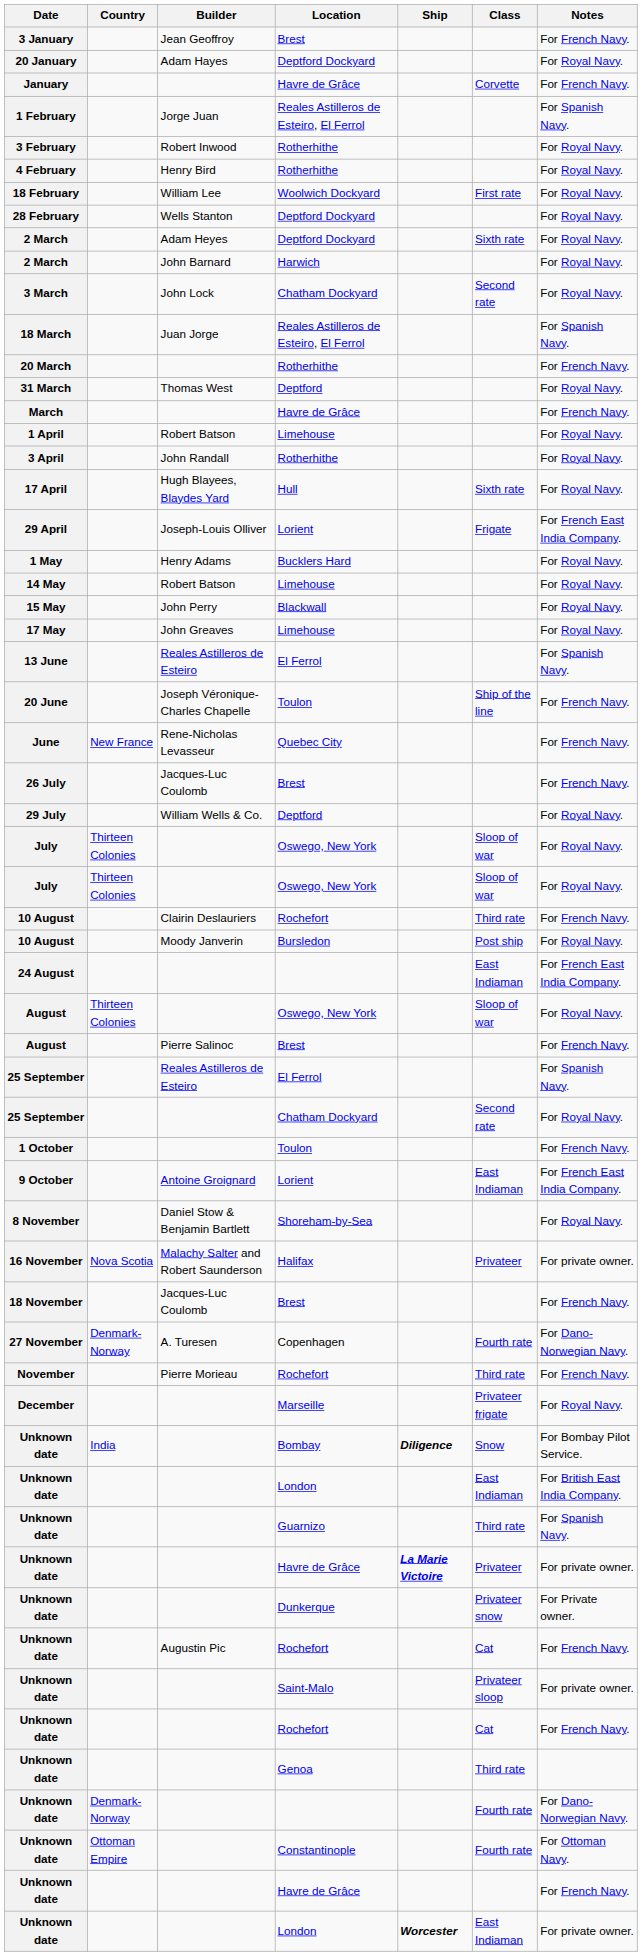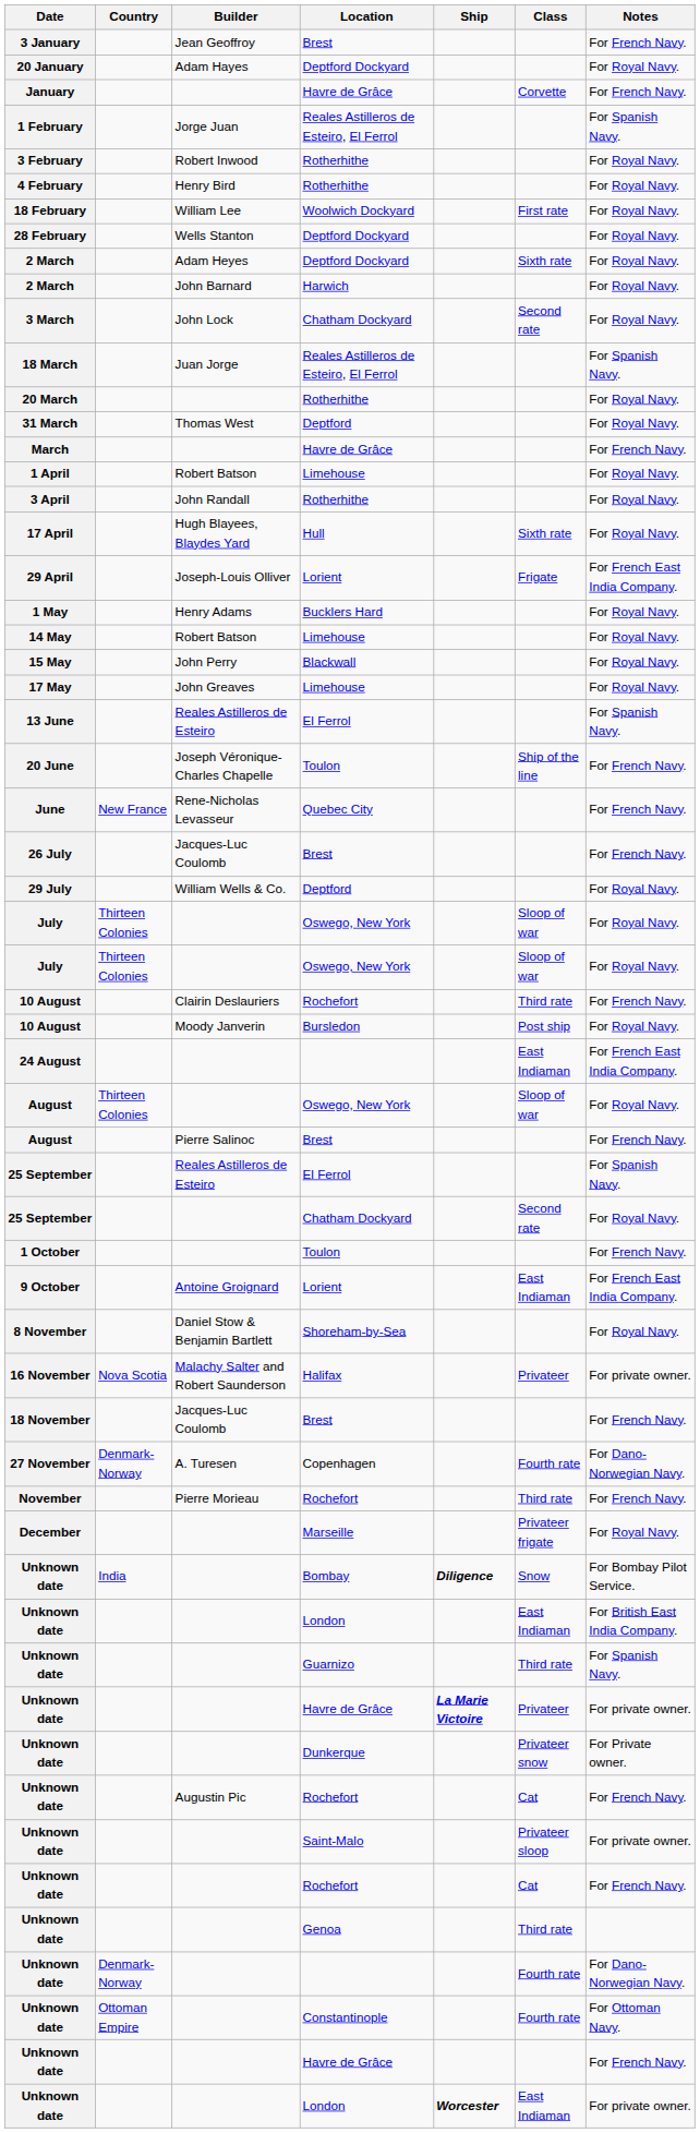 <table class="wikitable sortable" style="font-size:1.00em; line-height:1.5em;">
 <tr>
 <th>Date</th>
 <th>Country</th>
 <th>Builder</th>
 <th>Location</th>
 <th>Ship</th>
 <th>Class</th>
 <th>Notes</th>
 </tr>
 <tr ---->
 <th>3 January</th>
 <td></td>
 <td>Jean Geoffroy</td>
 <td><a href='#'>Brest</a></td>
 <td><strong></strong></td>
 <td></td>
 <td>For <a href='#'>French Navy</a>.</td>
 </tr>
 <tr ---->
 <th>20 January</th>
 <td></td>
 <td>Adam Hayes</td>
 <td><a href='#'>Deptford Dockyard</a></td>
 <td><strong></strong></td>
 <td></td>
 <td>For <a href='#'>Royal Navy</a>.</td>
 </tr>
 <tr ---->
 <th>January</th>
 <td></td>
 <td></td>
 <td><a href='#'>Havre de Grâce</a></td>
 <td><strong></strong></td>
 <td><a href='#'>Corvette</a></td>
 <td>For <a href='#'>French Navy</a>.</td>
 </tr>
 <tr ---->
 <th>1 February</th>
 <td></td>
 <td>Jorge Juan</td>
 <td><a href='#'>Reales Astilleros de Esteiro</a>, <a href='#'>El Ferrol</a></td>
 <td><strong></strong></td>
 <td></td>
 <td>For <a href='#'>Spanish Navy</a>.</td>
 </tr>
 <tr ---->
 <th>3 February</th>
 <td></td>
 <td>Robert Inwood</td>
 <td><a href='#'>Rotherhithe</a></td>
 <td><strong></strong></td>
 <td></td>
 <td>For <a href='#'>Royal Navy</a>.</td>
 </tr>
 <tr ---->
 <th>4 February</th>
 <td></td>
 <td>Henry Bird</td>
 <td><a href='#'>Rotherhithe</a></td>
 <td><strong></strong></td>
 <td></td>
 <td>For <a href='#'>Royal Navy</a>.</td>
 </tr>
 <tr ---->
 <th>18 February</th>
 <td></td>
 <td>William Lee</td>
 <td><a href='#'>Woolwich Dockyard</a></td>
 <td><strong></strong></td>
 <td><a href='#'>First rate</a></td>
 <td>For <a href='#'>Royal Navy</a>.</td>
 </tr>
 <tr ---->
 <th>28 February</th>
 <td></td>
 <td>Wells Stanton</td>
 <td><a href='#'>Deptford Dockyard</a></td>
 <td><strong></strong></td>
 <td></td>
 <td>For <a href='#'>Royal Navy</a>.</td>
 </tr>
 <tr ---->
 <th>2 March</th>
 <td></td>
 <td>Adam Heyes</td>
 <td><a href='#'>Deptford Dockyard</a></td>
 <td><strong></strong></td>
 <td><a href='#'>Sixth rate</a></td>
 <td>For <a href='#'>Royal Navy</a>.</td>
 </tr>
 <tr ---->
 <th>2 March</th>
 <td></td>
 <td>John Barnard</td>
 <td><a href='#'>Harwich</a></td>
 <td><strong></strong></td>
 <td></td>
 <td>For <a href='#'>Royal Navy</a>.</td>
 </tr>
 <tr ---->
 <th>3 March</th>
 <td></td>
 <td>John Lock</td>
 <td><a href='#'>Chatham Dockyard</a></td>
 <td><strong></strong></td>
 <td><a href='#'>Second rate</a></td>
 <td>For <a href='#'>Royal Navy</a>.</td>
 </tr>
 <tr ---->
 <th>18 March</th>
 <td></td>
 <td>Juan Jorge</td>
 <td><a href='#'>Reales Astilleros de Esteiro</a>, <a href='#'>El Ferrol</a></td>
 <td><strong></strong></td>
 <td></td>
 <td>For <a href='#'>Spanish Navy</a>.</td>
 </tr>
 <tr ---->
 <th>20 March</th>
 <td></td>
 <td></td>
 <td><a href='#'>Rotherhithe</a></td>
 <td><strong></strong></td>
 <td></td>
-<td>For <a href='#'>French Navy</a>.</td>
+<td>For <a href='#'>Royal Navy</a>.</td>
 </tr>
 <tr ---->
 <th>31 March</th>
 <td></td>
 <td>Thomas West</td>
 <td><a href='#'>Deptford</a></td>
 <td><strong></strong></td>
 <td></td>
 <td>For <a href='#'>Royal Navy</a>.</td>
 </tr>
 <tr ---->
 <th>March</th>
 <td></td>
 <td></td>
 <td><a href='#'>Havre de Grâce</a></td>
 <td><strong></strong></td>
 <td></td>
 <td>For <a href='#'>French Navy</a>.</td>
 </tr>
 <tr ---->
 <th>1 April</th>
 <td></td>
 <td>Robert Batson</td>
 <td><a href='#'>Limehouse</a></td>
 <td><strong></strong></td>
 <td></td>
 <td>For <a href='#'>Royal Navy</a>.</td>
 </tr>
 <tr ---->
 <th>3 April</th>
 <td></td>
 <td>John Randall</td>
 <td><a href='#'>Rotherhithe</a></td>
 <td><strong></strong></td>
 <td></td>
 <td>For <a href='#'>Royal Navy</a>.</td>
 </tr>
 <tr ---->
 <th>17 April</th>
 <td></td>
 <td>Hugh Blayees, <a href='#'>Blaydes Yard</a></td>
 <td><a href='#'>Hull</a></td>
 <td><strong></strong></td>
 <td><a href='#'>Sixth rate</a></td>
 <td>For <a href='#'>Royal Navy</a>.</td>
 </tr>
 <tr ---->
 <th>29 April</th>
 <td></td>
 <td>Joseph-Louis Olliver</td>
 <td><a href='#'>Lorient</a></td>
 <td><strong></strong></td>
 <td><a href='#'>Frigate</a></td>
 <td>For <a href='#'>French East India Company</a>.</td>
 </tr>
 <tr ---->
 <th>1 May</th>
 <td></td>
 <td>Henry Adams</td>
 <td><a href='#'>Bucklers Hard</a></td>
 <td><strong></strong></td>
 <td></td>
 <td>For <a href='#'>Royal Navy</a>.</td>
 </tr>
 <tr ---->
 <th>14 May</th>
 <td></td>
 <td>Robert Batson</td>
 <td><a href='#'>Limehouse</a></td>
 <td><strong></strong></td>
 <td></td>
 <td>For <a href='#'>Royal Navy</a>.</td>
 </tr>
 <tr ---->
 <th>15 May</th>
 <td></td>
 <td>John Perry</td>
 <td><a href='#'>Blackwall</a></td>
 <td><strong></strong></td>
 <td></td>
 <td>For <a href='#'>Royal Navy</a>.</td>
 </tr>
 <tr ---->
 <th>17 May</th>
 <td></td>
 <td>John Greaves</td>
 <td><a href='#'>Limehouse</a></td>
 <td><strong></strong></td>
 <td></td>
 <td>For <a href='#'>Royal Navy</a>.</td>
 </tr>
 <tr ---->
 <th>13 June</th>
 <td></td>
 <td><a href='#'>Reales Astilleros de Esteiro</a></td>
 <td><a href='#'>El Ferrol</a></td>
 <td><strong></strong></td>
 <td></td>
 <td>For <a href='#'>Spanish Navy</a>.</td>
 </tr>
 <tr ---->
 <th>20 June</th>
 <td></td>
 <td>Joseph Véronique-Charles Chapelle</td>
 <td><a href='#'>Toulon</a></td>
 <td><strong></strong></td>
 <td><a href='#'>Ship of the line</a></td>
 <td>For <a href='#'>French Navy</a>.</td>
 </tr>
 <tr ---->
 <th>June</th>
 <td> <a href='#'>New France</a></td>
 <td>Rene-Nicholas Levasseur</td>
 <td><a href='#'>Quebec City</a></td>
 <td><strong></strong></td>
 <td></td>
 <td>For <a href='#'>French Navy</a>.</td>
 </tr>
 <tr ---->
 <th>26 July</th>
 <td></td>
 <td>Jacques-Luc Coulomb</td>
 <td><a href='#'>Brest</a></td>
 <td><strong></strong></td>
 <td></td>
 <td>For <a href='#'>French Navy</a>.</td>
 </tr>
 <tr ---->
 <th>29 July</th>
 <td></td>
 <td>William Wells & Co.</td>
 <td><a href='#'>Deptford</a></td>
 <td><strong></strong></td>
 <td></td>
 <td>For <a href='#'>Royal Navy</a>.</td>
 </tr>
 <tr ---->
 <th>July</th>
 <td> <a href='#'>Thirteen Colonies</a></td>
 <td></td>
 <td><a href='#'>Oswego, New York</a></td>
 <td><strong></strong></td>
 <td><a href='#'>Sloop of war</a></td>
 <td>For <a href='#'>Royal Navy</a>.</td>
 </tr>
 <tr ---->
 <th>July</th>
 <td> <a href='#'>Thirteen Colonies</a></td>
 <td></td>
 <td><a href='#'>Oswego, New York</a></td>
 <td><strong></strong></td>
 <td><a href='#'>Sloop of war</a></td>
 <td>For <a href='#'>Royal Navy</a>.</td>
 </tr>
 <tr ---->
 <th>10 August</th>
 <td></td>
 <td>Clairin Deslauriers</td>
 <td><a href='#'>Rochefort</a></td>
 <td><strong></strong></td>
 <td><a href='#'>Third rate</a></td>
 <td>For <a href='#'>French Navy</a>.</td>
 </tr>
 <tr ---->
 <th>10 August</th>
 <td></td>
 <td>Moody Janverin</td>
 <td><a href='#'>Bursledon</a></td>
 <td><strong></strong></td>
 <td><a href='#'>Post ship</a></td>
 <td>For <a href='#'>Royal Navy</a>.</td>
 </tr>
 <tr ---->
 <th>24 August</th>
 <td></td>
 <td></td>
 <td></td>
 <td><strong></strong></td>
 <td><a href='#'>East Indiaman</a></td>
 <td>For <a href='#'>French East India Company</a>.</td>
 </tr>
 <tr ---->
 <th>August</th>
 <td> <a href='#'>Thirteen Colonies</a></td>
 <td></td>
 <td><a href='#'>Oswego, New York</a></td>
 <td><strong></strong></td>
 <td><a href='#'>Sloop of war</a></td>
 <td>For <a href='#'>Royal Navy</a>.</td>
 </tr>
 <tr ---->
 <th>August</th>
 <td></td>
 <td>Pierre Salinoc</td>
 <td><a href='#'>Brest</a></td>
 <td><strong></strong></td>
 <td></td>
 <td>For <a href='#'>French Navy</a>.</td>
 </tr>
 <tr ---->
 <th>25 September</th>
 <td></td>
 <td><a href='#'>Reales Astilleros de Esteiro</a></td>
 <td><a href='#'>El Ferrol</a></td>
 <td><strong></strong></td>
 <td></td>
 <td>For <a href='#'>Spanish Navy</a>.</td>
 </tr>
 <tr ---->
 <th>25 September</th>
 <td></td>
 <td></td>
 <td><a href='#'>Chatham Dockyard</a></td>
 <td><strong></strong></td>
 <td><a href='#'>Second rate</a></td>
 <td>For <a href='#'>Royal Navy</a>.</td>
 </tr>
 <tr ---->
 <th>1 October</th>
 <td></td>
 <td></td>
 <td><a href='#'>Toulon</a></td>
 <td><strong></strong></td>
 <td></td>
 <td>For <a href='#'>French Navy</a>.</td>
 </tr>
 <tr ---->
 <th>9 October</th>
 <td></td>
 <td><a href='#'>Antoine Groignard</a></td>
 <td><a href='#'>Lorient</a></td>
 <td><strong></strong></td>
 <td><a href='#'>East Indiaman</a></td>
 <td>For <a href='#'>French East India Company</a>.</td>
 </tr>
 <tr ---->
 <th>8 November</th>
 <td></td>
 <td>Daniel Stow & Benjamin Bartlett</td>
 <td><a href='#'>Shoreham-by-Sea</a></td>
 <td><strong></strong></td>
 <td></td>
 <td>For <a href='#'>Royal Navy</a>.</td>
 </tr>
 <tr ---->
 <th>16 November</th>
 <td> <a href='#'>Nova Scotia</a></td>
 <td><a href='#'>Malachy Salter</a> and Robert Saunderson</td>
 <td><a href='#'>Halifax</a></td>
 <td><strong></strong></td>
 <td><a href='#'>Privateer</a></td>
 <td>For private owner.</td>
 </tr>
 <tr ---->
 <th>18 November</th>
 <td></td>
 <td>Jacques-Luc Coulomb</td>
 <td><a href='#'>Brest</a></td>
 <td><strong></strong></td>
 <td></td>
 <td>For <a href='#'>French Navy</a>.</td>
 </tr>
 <tr ---->
 <th>27 November</th>
 <td> <a href='#'>Denmark-Norway</a></td>
 <td>A. Turesen</td>
 <td>Copenhagen</td>
 <td><strong></strong></td>
 <td><a href='#'>Fourth rate</a></td>
 <td>For <a href='#'>Dano-Norwegian Navy</a>.</td>
 </tr>
 <tr ---->
 <th>November</th>
 <td></td>
 <td>Pierre Morieau</td>
 <td><a href='#'>Rochefort</a></td>
 <td><strong></strong></td>
 <td><a href='#'>Third rate</a></td>
 <td>For <a href='#'>French Navy</a>.</td>
 </tr>
 <tr ---->
 <th>December</th>
 <td></td>
 <td></td>
 <td><a href='#'>Marseille</a></td>
 <td><strong></strong></td>
 <td><a href='#'>Privateer</a> <a href='#'>frigate</a></td>
 <td>For <a href='#'>Royal Navy</a>.</td>
 </tr>
 <tr ---->
 <th>Unknown date</th>
 <td> <a href='#'>India</a></td>
 <td></td>
 <td><a href='#'>Bombay</a></td>
 <td><strong><em>Diligence</em></strong></td>
 <td><a href='#'>Snow</a></td>
 <td>For Bombay Pilot Service.</td>
 </tr>
 <tr ---->
 <th>Unknown date</th>
 <td></td>
 <td></td>
 <td><a href='#'>London</a></td>
 <td><strong></strong></td>
 <td><a href='#'>East Indiaman</a></td>
 <td>For <a href='#'>British East India Company</a>.</td>
 </tr>
 <tr ---->
 <th>Unknown date</th>
 <td></td>
 <td></td>
 <td><a href='#'>Guarnizo</a></td>
 <td><strong></strong></td>
 <td><a href='#'>Third rate</a></td>
 <td>For <a href='#'>Spanish Navy</a>.</td>
 </tr>
 <tr ---->
 <th>Unknown date</th>
 <td></td>
 <td></td>
 <td><a href='#'>Havre de Grâce</a></td>
 <td><strong><a href='#'><em>La Marie Victoire</em></a></strong></td>
 <td><a href='#'>Privateer</a></td>
 <td>For private owner.</td>
 </tr>
 <tr ---->
 <th>Unknown date</th>
 <td></td>
 <td></td>
 <td><a href='#'>Dunkerque</a></td>
 <td><strong></strong></td>
 <td><a href='#'>Privateer</a> <a href='#'>snow</a></td>
 <td>For Private owner.</td>
 </tr>
 <tr ---->
 <th>Unknown date</th>
 <td></td>
 <td>Augustin Pic</td>
 <td><a href='#'>Rochefort</a></td>
 <td><strong></strong></td>
 <td><a href='#'>Cat</a></td>
 <td>For <a href='#'>French Navy</a>.</td>
 </tr>
 <tr ---->
 <th>Unknown date</th>
 <td></td>
 <td></td>
 <td><a href='#'>Saint-Malo</a></td>
 <td><strong></strong></td>
 <td><a href='#'>Privateer</a> <a href='#'>sloop</a></td>
 <td>For private owner.</td>
 </tr>
 <tr ---->
 <th>Unknown date</th>
 <td></td>
 <td></td>
 <td><a href='#'>Rochefort</a></td>
 <td><strong></strong></td>
 <td><a href='#'>Cat</a></td>
 <td>For <a href='#'>French Navy</a>.</td>
 </tr>
 <tr ---->
 <th>Unknown date</th>
 <td></td>
 <td></td>
 <td><a href='#'>Genoa</a></td>
 <td><strong></strong></td>
 <td><a href='#'>Third rate</a></td>
 <td></td>
 </tr>
 <tr ---->
 <th>Unknown date</th>
 <td> <a href='#'>Denmark-Norway</a></td>
 <td></td>
 <td></td>
 <td><strong></strong></td>
 <td><a href='#'>Fourth rate</a></td>
 <td>For <a href='#'>Dano-Norwegian Navy</a>.</td>
 </tr>
 <tr ---->
 <th>Unknown date</th>
 <td> <a href='#'>Ottoman Empire</a></td>
 <td></td>
 <td><a href='#'>Constantinople</a></td>
 <td><strong></strong></td>
 <td><a href='#'>Fourth rate</a></td>
 <td>For <a href='#'>Ottoman Navy</a>.</td>
 </tr>
 <tr ---->
 <th>Unknown date</th>
 <td></td>
 <td></td>
 <td><a href='#'>Havre de Grâce</a></td>
 <td><strong></strong></td>
 <td></td>
 <td>For <a href='#'>French Navy</a>.</td>
 </tr>
 <tr ---->
 <th>Unknown date</th>
 <td></td>
 <td></td>
 <td><a href='#'>London</a></td>
 <td><strong><em>Worcester</em></strong></td>
 <td><a href='#'>East Indiaman</a></td>
 <td>For private owner.</td>
 </tr>
 </table>
